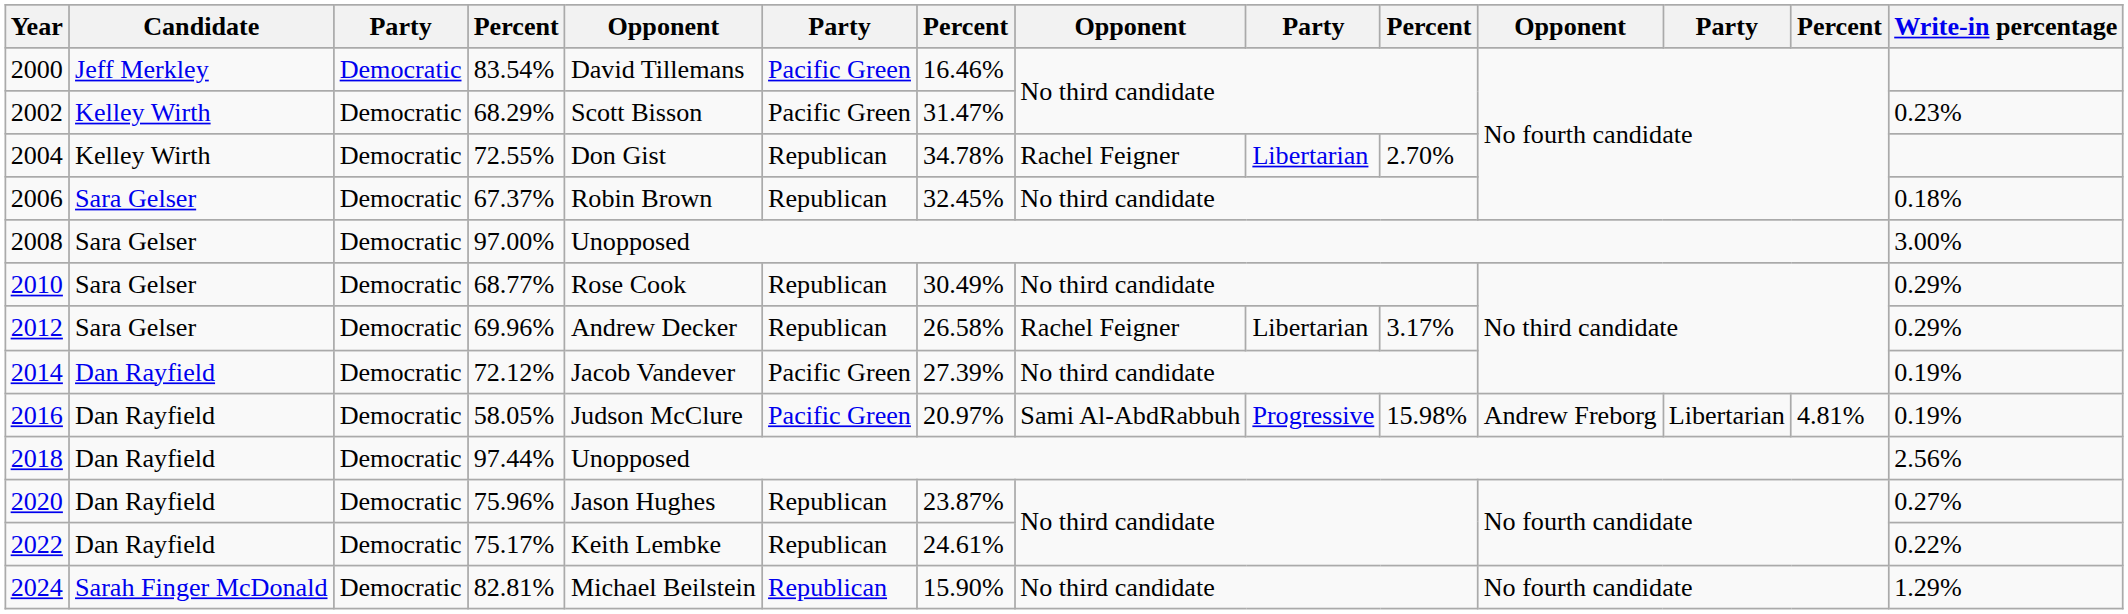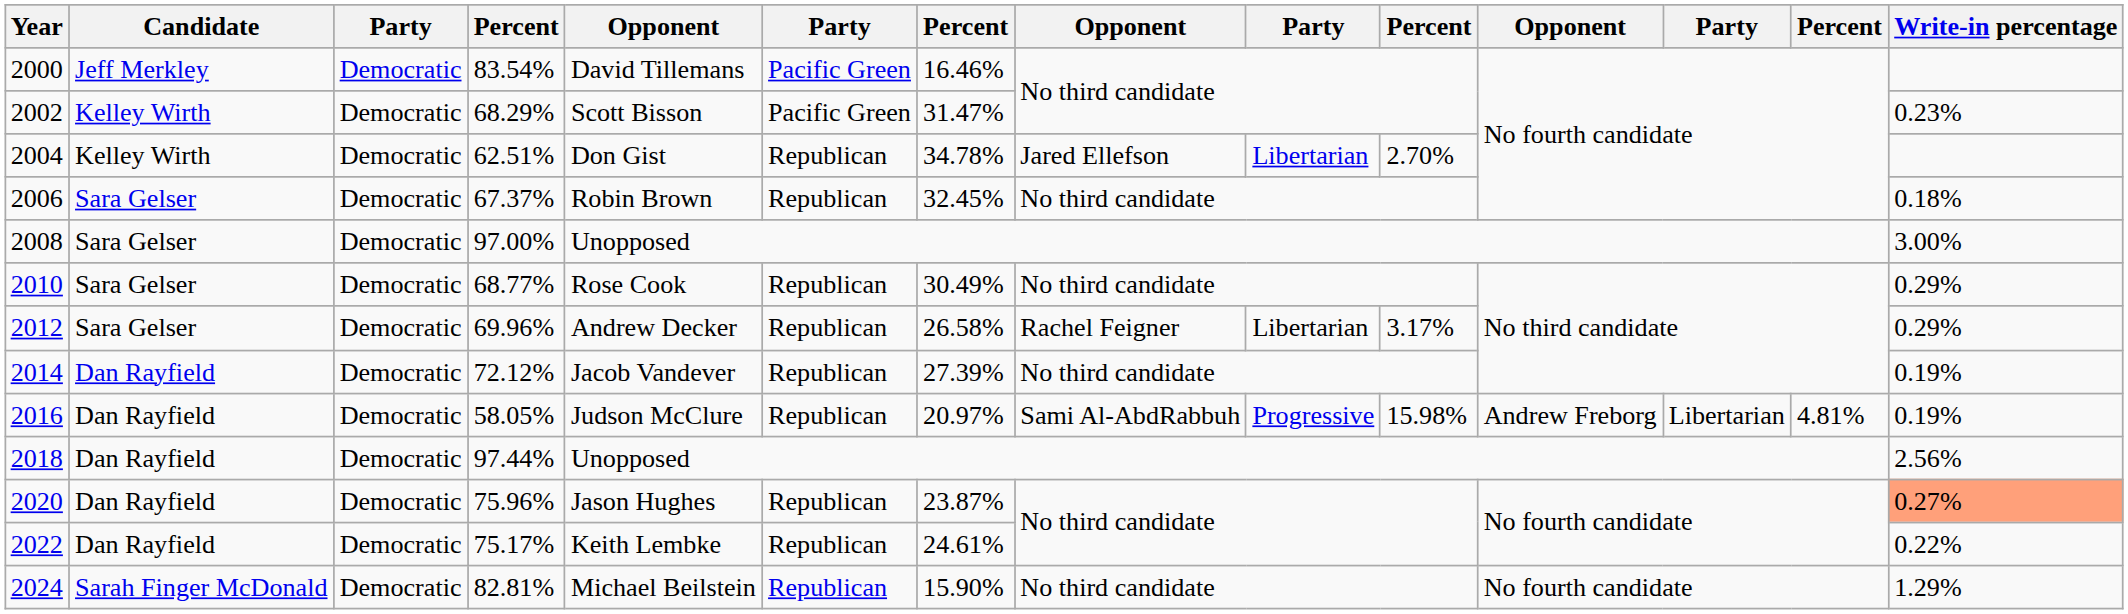 <table class="wikitable sortable" style="margin:0.5em auto; font-size:95%;">
 <tr>
 <th>Year</th>
 <th>Candidate</th>
 <th>Party</th>
 <th>Percent</th>
 <th>Opponent</th>
 <th>Party</th>
 <th>Percent</th>
 <th>Opponent</th>
 <th>Party</th>
 <th>Percent</th>
 <th>Opponent</th>
 <th>Party</th>
 <th>Percent</th>
 <th><a href='#'>Write-in</a> percentage</th>
 </tr>
 <tr>
 <td>2000</td>
 <td><a href='#'>Jeff Merkley</a></td>
 <td><a href='#'>Democratic</a></td>
 <td>83.54%</td>
 <td>David Tillemans</td>
 <td><a href='#'>Pacific Green</a></td>
 <td>16.46%</td>
 <td colspan="3" rowspan="2">No third candidate</td>
 <td colspan="3" rowspan="4">No fourth candidate</td>
 </tr>
 <tr>
 <td>2002</td>
 <td><a href='#'>Kelley Wirth</a></td>
 <td>Democratic</td>
 <td>68.29%</td>
 <td>Scott Bisson</td>
 <td>Pacific Green</td>
 <td>31.47%</td>
 <td>0.23%</td>
 </tr>
 <tr>
 <td>2004</td>
 <td>Kelley Wirth</td>
 <td>Democratic</td>
-<td>72.55%</td>
+<td>62.51%</td>
 <td>Don Gist</td>
 <td>Republican</td>
 <td>34.78%</td>
-<td>Rachel Feigner</td>
+<td>Jared Ellefson</td>
 <td><a href='#'>Libertarian</a></td>
 <td>2.70%</td>
 <td></td>
 </tr>
 <tr>
 <td>2006</td>
 <td><a href='#'>Sara Gelser</a></td>
 <td>Democratic</td>
 <td>67.37%</td>
 <td>Robin Brown</td>
 <td>Republican</td>
 <td>32.45%</td>
 <td colspan="3">No third candidate</td>
 <td>0.18%</td>
 </tr>
 <tr>
 <td>2008</td>
 <td>Sara Gelser</td>
 <td>Democratic</td>
 <td>97.00%</td>
 <td colspan="9">Unopposed</td>
 <td>3.00%</td>
 </tr>
 <tr>
 <td><a href='#'>2010</a></td>
 <td>Sara Gelser</td>
 <td>Democratic</td>
 <td>68.77%</td>
 <td>Rose Cook</td>
 <td>Republican</td>
 <td>30.49%</td>
 <td colspan="3">No third candidate</td>
 <td colspan="3" rowspan="3">No third candidate</td>
 <td>0.29%</td>
 </tr>
 <tr>
 <td><a href='#'>2012</a></td>
 <td>Sara Gelser</td>
 <td>Democratic</td>
 <td>69.96%</td>
 <td>Andrew Decker</td>
 <td>Republican</td>
 <td>26.58%</td>
 <td>Rachel Feigner</td>
 <td>Libertarian</td>
 <td>3.17%</td>
 <td>0.29%</td>
 </tr>
 <tr>
 <td><a href='#'>2014</a></td>
 <td><a href='#'>Dan Rayfield</a></td>
 <td>Democratic</td>
 <td>72.12%</td>
 <td>Jacob Vandever</td>
-<td>Pacific Green</td>
+<td>Republican</td>
 <td>27.39%</td>
 <td colspan="3">No third candidate</td>
 <td>0.19%</td>
 </tr>
 <tr>
 <td><a href='#'>2016</a></td>
 <td>Dan Rayfield</td>
 <td>Democratic</td>
 <td>58.05%</td>
 <td>Judson McClure</td>
-<td><a href='#'>Pacific Green</a></td>
+<td>Republican</td>
 <td>20.97%</td>
 <td>Sami Al-AbdRabbuh</td>
 <td><a href='#'>Progressive</a></td>
 <td>15.98%</td>
 <td>Andrew Freborg</td>
 <td>Libertarian</td>
 <td>4.81%</td>
 <td>0.19%</td>
 </tr>
 <tr>
 <td><a href='#'>2018</a></td>
 <td>Dan Rayfield</td>
 <td>Democratic</td>
 <td>97.44%</td>
 <td colspan="9">Unopposed</td>
 <td>2.56%</td>
 </tr>
 <tr>
 <td><a href='#'>2020</a></td>
 <td>Dan Rayfield</td>
 <td>Democratic</td>
 <td>75.96%</td>
 <td>Jason Hughes</td>
 <td>Republican</td>
 <td>23.87%</td>
 <td colspan="3" rowspan="2">No third candidate</td>
 <td colspan="3" rowspan="2">No fourth candidate</td>
-<td>0.27%</td>
+<td style="background: lightsalmon;">0.27%</td>
 </tr>
 <tr>
 <td><a href='#'>2022</a></td>
 <td>Dan Rayfield</td>
 <td>Democratic</td>
 <td>75.17%</td>
 <td>Keith Lembke</td>
 <td>Republican</td>
 <td>24.61%</td>
 <td>0.22%</td>
 </tr>
 <tr>
 <td><a href='#'>2024</a></td>
 <td><a href='#'>Sarah Finger McDonald</a></td>
 <td>Democratic</td>
 <td>82.81%</td>
 <td>Michael Beilstein</td>
 <td><a href='#'>Republican</a></td>
 <td>15.90%</td>
 <td colspan="3" rowspan="2">No third candidate</td>
 <td colspan="3" rowspan="4">No fourth candidate</td>
 <td>1.29%</td>
 </tr>
 </table>
